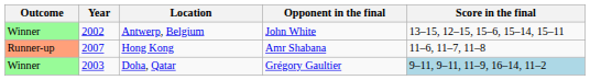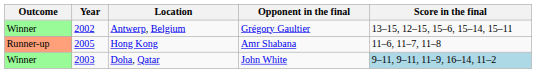 <table class="sortable wikitable">
 <tr>
 <th width="100">Outcome</th>
 <th width="50">Year</th>
 <th width="200">Location</th>
 <th width="200">Opponent in the final</th>
 <th width="250">Score in the final</th>
 </tr>
 <tr>
 <td bgcolor="98FB98">Winner</td>
 <td><a href='#'>2002</a></td>
 <td><a href='#'>Antwerp</a>, <a href='#'>Belgium</a></td>
-<td>   <a href='#'>John White</a></td>
+<td>   <a href='#'>Grégory Gaultier</a></td>
 <td>13–15, 12–15, 15–6, 15–14, 15–11</td>
 </tr>
 <tr>
 <td bgcolor="ffa07a">Runner-up</td>
-<td><a href='#'>2007</a></td>
+<td><a href='#'>2005</a></td>
 <td><a href='#'>Hong Kong</a></td>
 <td>   <a href='#'>Amr Shabana</a></td>
 <td>11–6, 11–7, 11–8</td>
 </tr>
 <tr>
 <td bgcolor="98FB98">Winner</td>
 <td><a href='#'>2003</a></td>
 <td><a href='#'>Doha</a>, <a href='#'>Qatar</a></td>
-<td>   <a href='#'>Grégory Gaultier</a></td>
+<td>   <a href='#'>John White</a></td>
 <td style="background: lightblue;">9–11, 9–11, 11–9, 16–14, 11–2</td>
 </tr>
 </table>
